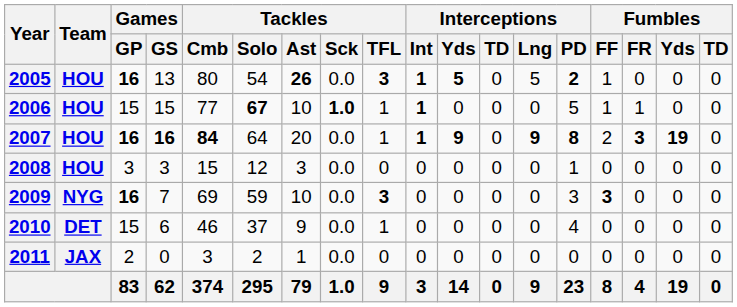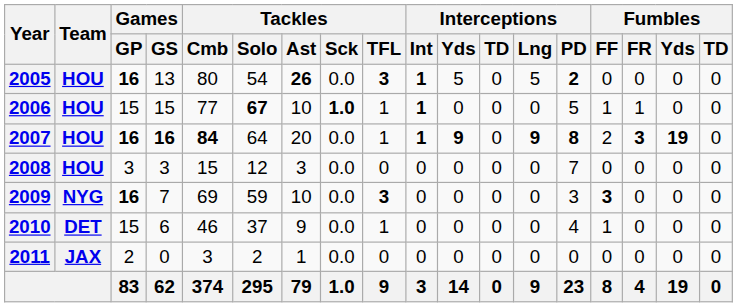 <table class="wikitable" style="text-align:center">
 <tr>
 <th rowspan="2">Year</th>
 <th rowspan="2">Team</th>
 <th colspan="2">Games</th>
 <th colspan="5">Tackles</th>
 <th colspan="5">Interceptions</th>
 <th colspan="4">Fumbles</th>
 </tr>
 <tr>
 <th>GP</th>
 <th>GS</th>
 <th>Cmb</th>
 <th>Solo</th>
 <th>Ast</th>
 <th>Sck</th>
 <th>TFL</th>
 <th>Int</th>
 <th>Yds</th>
 <th>TD</th>
 <th>Lng</th>
 <th>PD</th>
 <th>FF</th>
 <th>FR</th>
 <th>Yds</th>
 <th>TD</th>
 </tr>
 <tr>
 <th><a href='#'>2005</a></th>
 <th><a href='#'>HOU</a></th>
 <td><strong>16</strong></td>
 <td>13</td>
 <td>80</td>
 <td>54</td>
 <td><strong>26</strong></td>
 <td>0.0</td>
 <td><strong>3</strong></td>
 <td><strong>1</strong></td>
-<td><strong>5</strong></td>
+<td>5</td>
 <td>0</td>
 <td>5</td>
 <td><strong>2</strong></td>
-<td>1</td>
+<td>0</td>
 <td>0</td>
 <td>0</td>
 <td>0</td>
 </tr>
 <tr>
 <th><a href='#'>2006</a></th>
 <th><a href='#'>HOU</a></th>
 <td>15</td>
 <td>15</td>
 <td>77</td>
 <td><strong>67</strong></td>
 <td>10</td>
 <td><strong>1.0</strong></td>
 <td>1</td>
 <td><strong>1</strong></td>
 <td>0</td>
 <td>0</td>
 <td>0</td>
 <td>5</td>
 <td>1</td>
 <td>1</td>
 <td>0</td>
 <td>0</td>
 </tr>
 <tr>
 <th><a href='#'>2007</a></th>
 <th><a href='#'>HOU</a></th>
 <td><strong>16</strong></td>
 <td><strong>16</strong></td>
 <td><strong>84</strong></td>
 <td>64</td>
 <td>20</td>
 <td>0.0</td>
 <td>1</td>
 <td><strong>1</strong></td>
 <td><strong>9</strong></td>
 <td>0</td>
 <td><strong>9</strong></td>
 <td><strong>8</strong></td>
 <td>2</td>
 <td><strong>3</strong></td>
 <td><strong>19</strong></td>
 <td>0</td>
 </tr>
 <tr>
 <th><a href='#'>2008</a></th>
 <th><a href='#'>HOU</a></th>
 <td>3</td>
 <td>3</td>
 <td>15</td>
 <td>12</td>
 <td>3</td>
 <td>0.0</td>
 <td>0</td>
 <td>0</td>
 <td>0</td>
 <td>0</td>
 <td>0</td>
-<td>1</td>
+<td>7</td>
 <td>0</td>
 <td>0</td>
 <td>0</td>
 <td>0</td>
 </tr>
 <tr>
 <th><a href='#'>2009</a></th>
 <th><a href='#'>NYG</a></th>
 <td><strong>16</strong></td>
 <td>7</td>
 <td>69</td>
 <td>59</td>
 <td>10</td>
 <td>0.0</td>
 <td><strong>3</strong></td>
 <td>0</td>
 <td>0</td>
 <td>0</td>
 <td>0</td>
 <td>3</td>
 <td><strong>3</strong></td>
 <td>0</td>
 <td>0</td>
 <td>0</td>
 </tr>
 <tr>
 <th><a href='#'>2010</a></th>
 <th><a href='#'>DET</a></th>
 <td>15</td>
 <td>6</td>
 <td>46</td>
 <td>37</td>
 <td>9</td>
 <td>0.0</td>
 <td>1</td>
 <td>0</td>
 <td>0</td>
 <td>0</td>
 <td>0</td>
 <td>4</td>
-<td>0</td>
+<td>1</td>
 <td>0</td>
 <td>0</td>
 <td>0</td>
 </tr>
 <tr>
 <th><a href='#'>2011</a></th>
 <th><a href='#'>JAX</a></th>
 <td>2</td>
 <td>0</td>
 <td>3</td>
 <td>2</td>
 <td>1</td>
 <td>0.0</td>
 <td>0</td>
 <td>0</td>
 <td>0</td>
 <td>0</td>
 <td>0</td>
 <td>0</td>
 <td>0</td>
 <td>0</td>
 <td>0</td>
 <td>0</td>
 </tr>
 <tr>
 <th colspan="2"></th>
 <th>83</th>
 <th>62</th>
 <th>374</th>
 <th>295</th>
 <th>79</th>
 <th>1.0</th>
 <th>9</th>
 <th>3</th>
 <th>14</th>
 <th>0</th>
 <th>9</th>
 <th>23</th>
 <th>8</th>
 <th>4</th>
 <th>19</th>
 <th>0</th>
 </tr>
 </table>
